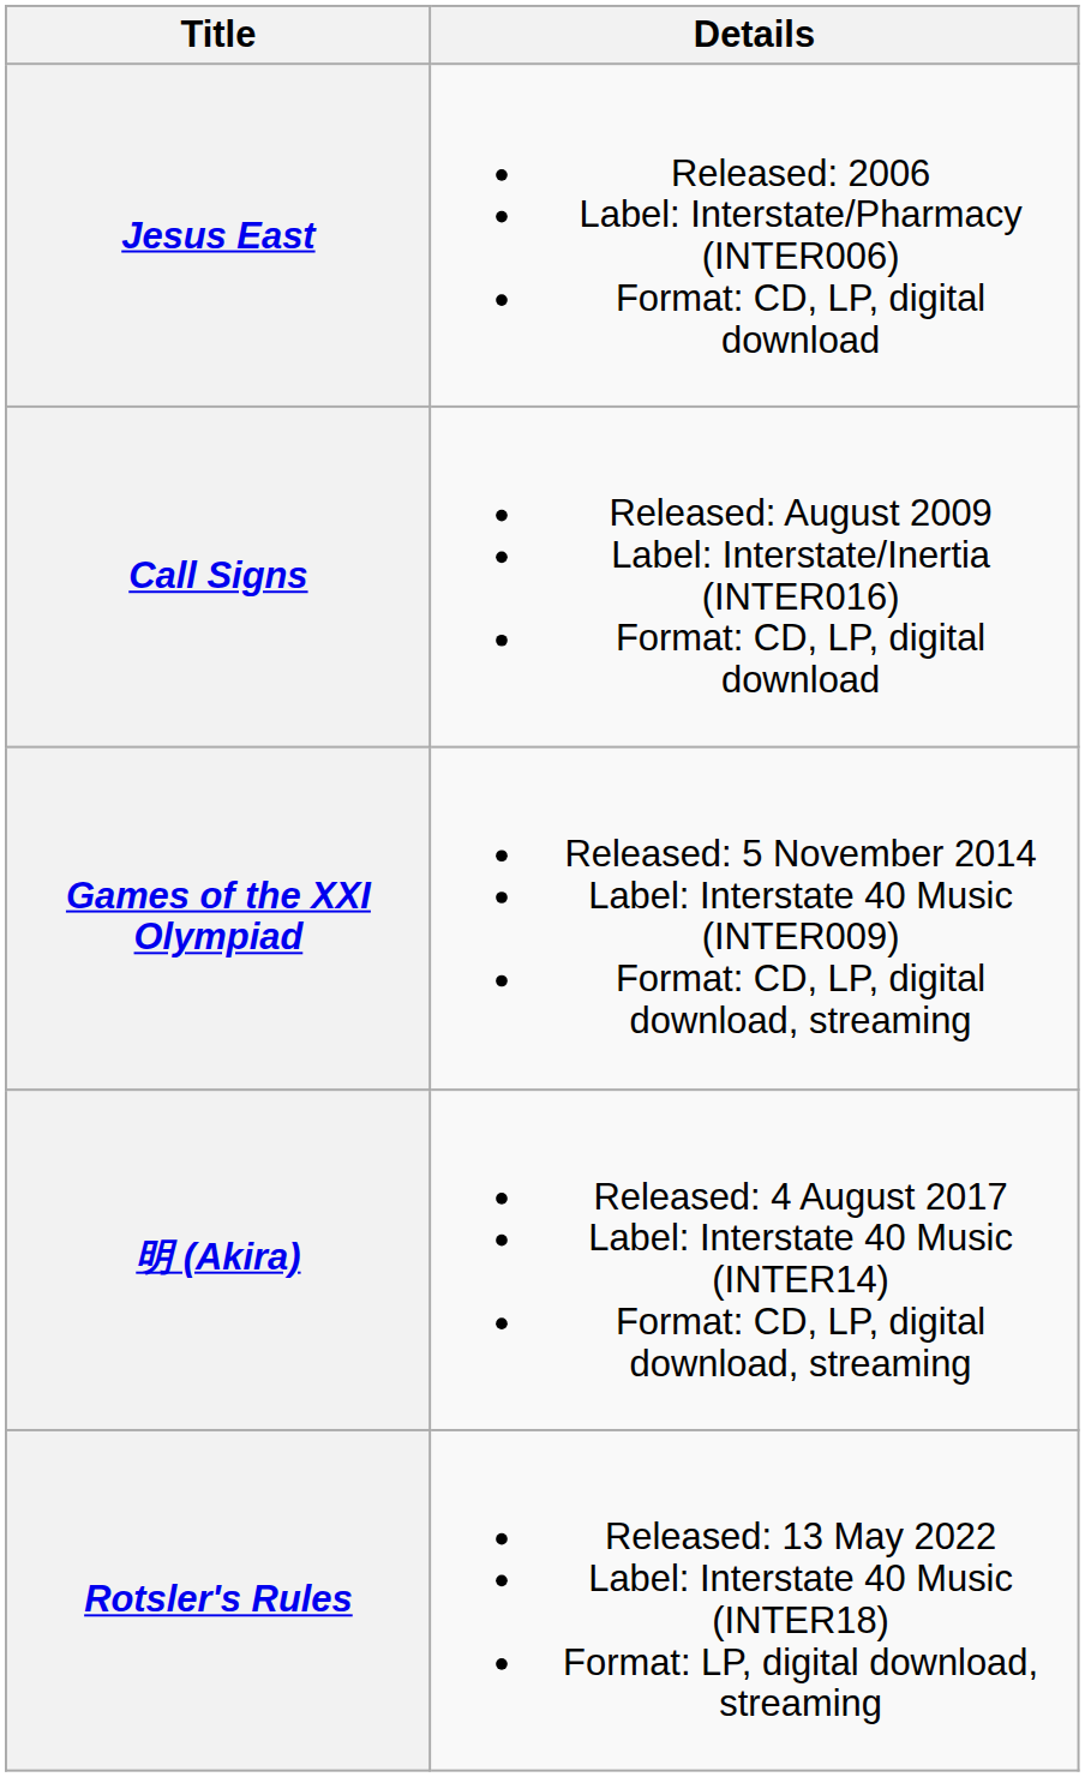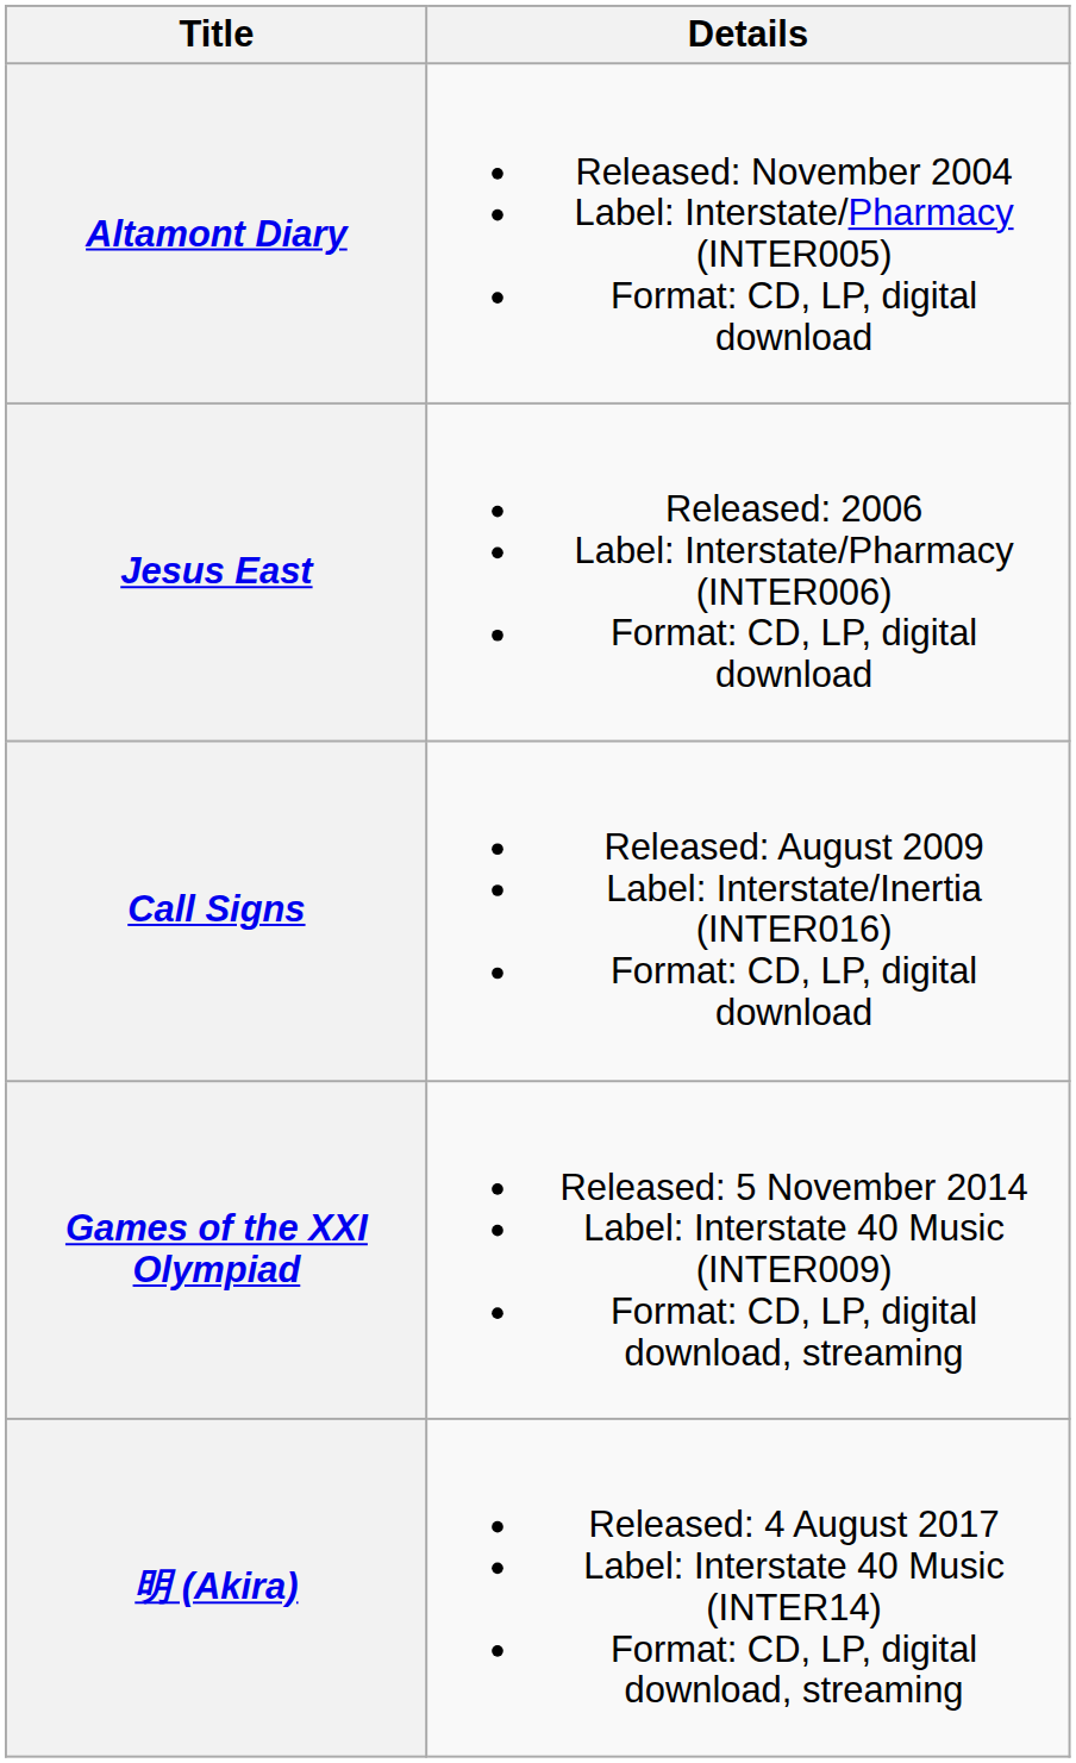 <table class="wikitable plainrowheaders" style="text-align:center;" border="1">
 <tr>
 <th scope="col" style="width:11em;">Title</th>
 <th scope="col" style="width:17em;">Details</th>
+</tr>
+<tr>
+<th scope="row"><em><a href='#'>Altamont Diary</a></em></th>
+<td><br><ul><li>Released: November 2004</li><li>Label: Interstate/<a href='#'>Pharmacy</a> (INTER005)</li><li>Format: CD, LP, digital download</li></ul></td>
 </tr>
 <tr>
 <th scope="row"><em><a href='#'>Jesus East</a></em></th>
 <td><br><ul><li>Released: 2006</li><li>Label: Interstate/Pharmacy (INTER006)</li><li>Format: CD, LP, digital download</li></ul></td>
 </tr>
 <tr>
 <th scope="row"><em><a href='#'>Call Signs</a></em></th>
 <td><br><ul><li>Released: August 2009</li><li>Label: Interstate/Inertia (INTER016)</li><li>Format: CD, LP, digital download</li></ul></td>
 </tr>
 <tr>
 <th scope="row"><em><a href='#'>Games of the XXI Olympiad</a></em></th>
 <td><br><ul><li>Released: 5 November 2014</li><li>Label: Interstate 40 Music (INTER009)</li><li>Format: CD, LP, digital download, streaming</li></ul></td>
 </tr>
 <tr>
 <th scope="row"><em><a href='#'>明 (Akira)</a></em></th>
 <td><br><ul><li>Released: 4 August 2017</li><li>Label: Interstate 40 Music (INTER14)</li><li>Format: CD, LP, digital download, streaming</li></ul></td>
 </tr>
-<tr>
-<th scope="row"><em><a href='#'>Rotsler's Rules</a></em></th>
-<td><br><ul><li>Released: 13 May 2022</li><li>Label: Interstate 40 Music (INTER18)</li><li>Format: LP, digital download, streaming</li></ul></td>
-</tr>
 </table>
